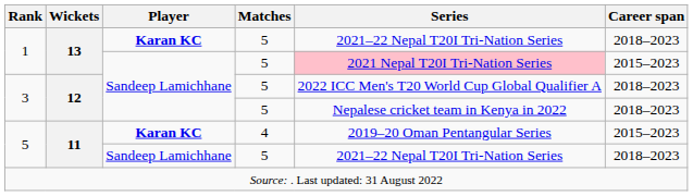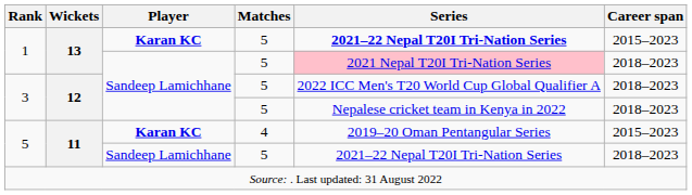 <table class="wikitable plainrowheaders" style="text-align: center;">
 <tr>
 <th scope="col">Rank</th>
 <th scope="col">Wickets</th>
 <th scope="col">Player</th>
 <th scope="col">Matches</th>
 <th scope="col">Series</th>
 <th>Career span</th>
 </tr>
 <tr>
 <td rowspan="2">1</td>
 <th rowspan="2"><strong>13</strong></th>
 <td><strong><a href='#'>Karan KC</a></strong></td>
 <td>5</td>
-<td><a href='#'>2021–22 Nepal T20I Tri-Nation Series</a></td>
-<td>2018–2023</td>
+<td><strong><a href='#'>2021–22 Nepal T20I Tri-Nation Series</a></strong></td>
+<td>2015–2023</td>
 </tr>
 <tr>
 <td rowspan=3><a href='#'>Sandeep Lamichhane</a></td>
 <td align="center">5</td>
 <td style="background: pink;"><a href='#'>2021 Nepal T20I Tri-Nation Series</a></td>
-<td>2015–2023</td>
+<td>2018–2023</td>
 </tr>
 <tr>
 <td rowspan="2">3</td>
 <th rowspan="2">12</th>
 <td>5</td>
 <td><a href='#'>2022 ICC Men's T20 World Cup Global Qualifier A</a></td>
 <td>2018–2023</td>
 </tr>
 <tr>
 <td>5</td>
 <td><a href='#'>Nepalese cricket team in Kenya in 2022</a></td>
 <td>2018–2023</td>
 </tr>
 <tr>
 <td rowspan="2" align="center">5</td>
 <th rowspan="2" scope="row" style="text-align:center;"><strong>11</strong></th>
 <td><strong><a href='#'>Karan KC</a></strong></td>
 <td align="center">4</td>
 <td><a href='#'>2019–20 Oman Pentangular Series</a></td>
 <td>2015–2023</td>
 </tr>
 <tr>
 <td><a href='#'>Sandeep Lamichhane</a></td>
 <td>5</td>
 <td><a href='#'>2021–22 Nepal T20I Tri-Nation Series</a></td>
 <td>2018–2023</td>
 </tr>
 <tr class="sortbottom">
 <td colspan="6"><small><em>Source: </em>. Last updated: 31 August 2022</small></td>
 </tr>
 </table>
